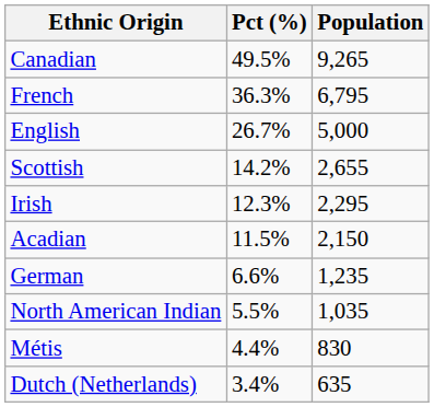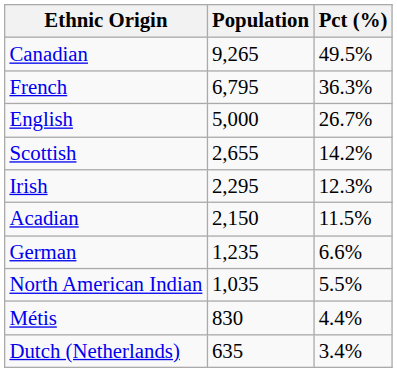 <table class="wikitable">
 <tr>
 <th>Ethnic Origin</th>
+<th>Population</th>
 <th>Pct (%)</th>
-<th>Population</th>
 </tr>
 <tr>
 <td><a href='#'>Canadian</a></td>
+<td>9,265</td>
 <td>49.5%</td>
-<td>9,265</td>
 </tr>
 <tr>
 <td><a href='#'>French</a></td>
+<td>6,795</td>
 <td>36.3%</td>
-<td>6,795</td>
 </tr>
 <tr>
 <td><a href='#'>English</a></td>
+<td>5,000</td>
 <td>26.7%</td>
-<td>5,000</td>
 </tr>
 <tr>
 <td><a href='#'>Scottish</a></td>
+<td>2,655</td>
 <td>14.2%</td>
-<td>2,655</td>
 </tr>
 <tr>
 <td><a href='#'>Irish</a></td>
+<td>2,295</td>
 <td>12.3%</td>
-<td>2,295</td>
 </tr>
 <tr>
 <td><a href='#'>Acadian</a></td>
+<td>2,150</td>
 <td>11.5%</td>
-<td>2,150</td>
 </tr>
 <tr>
 <td><a href='#'>German</a></td>
+<td>1,235</td>
 <td>6.6%</td>
-<td>1,235</td>
 </tr>
 <tr>
 <td><a href='#'>North American Indian</a></td>
+<td>1,035</td>
 <td>5.5%</td>
-<td>1,035</td>
 </tr>
 <tr>
 <td><a href='#'>Métis</a></td>
+<td>830</td>
 <td>4.4%</td>
-<td>830</td>
 </tr>
 <tr>
 <td><a href='#'>Dutch (Netherlands)</a></td>
+<td>635</td>
 <td>3.4%</td>
-<td>635</td>
 </tr>
 </table>
